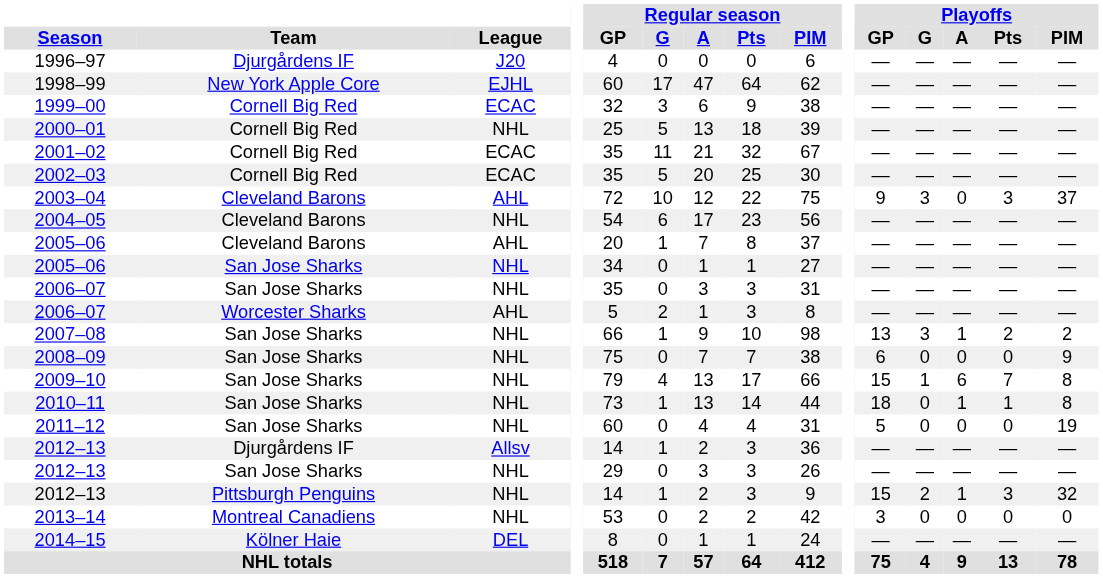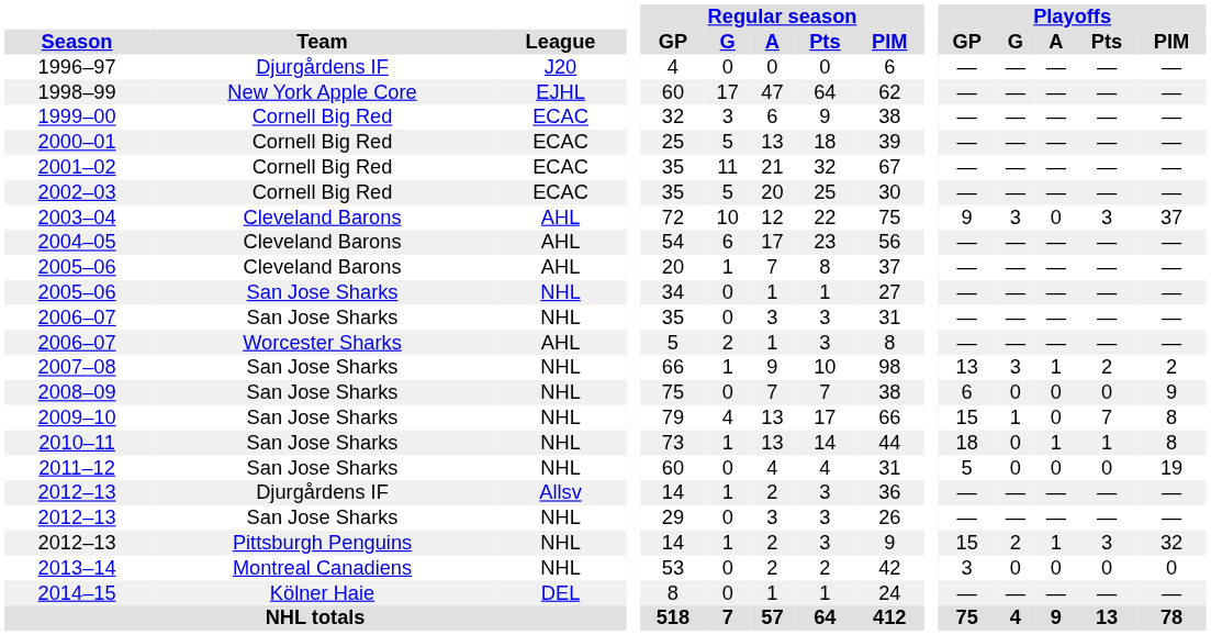 <table border="0" cellpadding="1" cellspacing="0" style="text-align:center; width:60em;">
 <tr style="background:#e0e0e0;">
 <th colspan="3"  bgcolor="#ffffff"> </th>
 <th rowspan="99" bgcolor="#ffffff"> </th>
 <th colspan="5"><a href='#'>Regular season</a></th>
 <th rowspan="99" bgcolor="#ffffff"> </th>
 <th colspan="5"><a href='#'>Playoffs</a></th>
 </tr>
 <tr style="background:#e0e0e0;">
 <th><a href='#'>Season</a></th>
 <th>Team</th>
 <th>League</th>
 <th>GP</th>
 <th><a href='#'>G</a></th>
 <th><a href='#'>A</a></th>
 <th><a href='#'>Pts</a></th>
 <th><a href='#'>PIM</a></th>
 <th>GP</th>
 <th>G</th>
 <th>A</th>
 <th>Pts</th>
 <th>PIM</th>
 </tr>
 <tr>
 <td>1996–97</td>
 <td><a href='#'>Djurgårdens IF</a></td>
 <td><a href='#'>J20</a></td>
 <td>4</td>
 <td>0</td>
 <td>0</td>
 <td>0</td>
 <td>6</td>
 <td>—</td>
 <td>—</td>
 <td>—</td>
 <td>—</td>
 <td>—</td>
 </tr>
 <tr bgcolor="#f0f0f0">
 <td>1998–99</td>
 <td><a href='#'>New York Apple Core</a></td>
 <td><a href='#'>EJHL</a></td>
 <td>60</td>
 <td>17</td>
 <td>47</td>
 <td>64</td>
 <td>62</td>
 <td>—</td>
 <td>—</td>
 <td>—</td>
 <td>—</td>
 <td>—</td>
 </tr>
 <tr>
 <td><a href='#'>1999–00</a></td>
 <td><a href='#'>Cornell Big Red</a></td>
 <td><a href='#'>ECAC</a></td>
 <td>32</td>
 <td>3</td>
 <td>6</td>
 <td>9</td>
 <td>38</td>
 <td>—</td>
 <td>—</td>
 <td>—</td>
 <td>—</td>
 <td>—</td>
 </tr>
 <tr bgcolor="#f0f0f0">
 <td><a href='#'>2000–01</a></td>
 <td>Cornell Big Red</td>
-<td>NHL</td>
+<td>ECAC</td>
 <td>25</td>
 <td>5</td>
 <td>13</td>
 <td>18</td>
 <td>39</td>
 <td>—</td>
 <td>—</td>
 <td>—</td>
 <td>—</td>
 <td>—</td>
 </tr>
 <tr>
 <td><a href='#'>2001–02</a></td>
 <td>Cornell Big Red</td>
 <td>ECAC</td>
 <td>35</td>
 <td>11</td>
 <td>21</td>
 <td>32</td>
 <td>67</td>
 <td>—</td>
 <td>—</td>
 <td>—</td>
 <td>—</td>
 <td>—</td>
 </tr>
 <tr bgcolor="#f0f0f0">
 <td><a href='#'>2002–03</a></td>
 <td>Cornell Big Red</td>
 <td>ECAC</td>
 <td>35</td>
 <td>5</td>
 <td>20</td>
 <td>25</td>
 <td>30</td>
 <td>—</td>
 <td>—</td>
 <td>—</td>
 <td>—</td>
 <td>—</td>
 </tr>
 <tr>
 <td><a href='#'>2003–04</a></td>
 <td><a href='#'>Cleveland Barons</a></td>
 <td><a href='#'>AHL</a></td>
 <td>72</td>
 <td>10</td>
 <td>12</td>
 <td>22</td>
 <td>75</td>
 <td>9</td>
 <td>3</td>
 <td>0</td>
 <td>3</td>
 <td>37</td>
 </tr>
 <tr bgcolor="#f0f0f0">
 <td><a href='#'>2004–05</a></td>
 <td>Cleveland Barons</td>
-<td>NHL</td>
+<td>AHL</td>
 <td>54</td>
 <td>6</td>
 <td>17</td>
 <td>23</td>
 <td>56</td>
 <td>—</td>
 <td>—</td>
 <td>—</td>
 <td>—</td>
 <td>—</td>
 </tr>
 <tr>
 <td><a href='#'>2005–06</a></td>
 <td>Cleveland Barons</td>
 <td>AHL</td>
 <td>20</td>
 <td>1</td>
 <td>7</td>
 <td>8</td>
 <td>37</td>
 <td>—</td>
 <td>—</td>
 <td>—</td>
 <td>—</td>
 <td>—</td>
 </tr>
 <tr bgcolor="#f0f0f0">
 <td><a href='#'>2005–06</a></td>
 <td><a href='#'>San Jose Sharks</a></td>
 <td><a href='#'>NHL</a></td>
 <td>34</td>
 <td>0</td>
 <td>1</td>
 <td>1</td>
 <td>27</td>
 <td>—</td>
 <td>—</td>
 <td>—</td>
 <td>—</td>
 <td>—</td>
 </tr>
 <tr>
 <td><a href='#'>2006–07</a></td>
 <td>San Jose Sharks</td>
 <td>NHL</td>
 <td>35</td>
 <td>0</td>
 <td>3</td>
 <td>3</td>
 <td>31</td>
 <td>—</td>
 <td>—</td>
 <td>—</td>
 <td>—</td>
 <td>—</td>
 </tr>
 <tr bgcolor="#f0f0f0">
 <td><a href='#'>2006–07</a></td>
 <td><a href='#'>Worcester Sharks</a></td>
 <td>AHL</td>
 <td>5</td>
 <td>2</td>
 <td>1</td>
 <td>3</td>
 <td>8</td>
 <td>—</td>
 <td>—</td>
 <td>—</td>
 <td>—</td>
 <td>—</td>
 </tr>
 <tr>
 <td><a href='#'>2007–08</a></td>
 <td>San Jose Sharks</td>
 <td>NHL</td>
 <td>66</td>
 <td>1</td>
 <td>9</td>
 <td>10</td>
 <td>98</td>
 <td>13</td>
 <td>3</td>
 <td>1</td>
 <td>2</td>
 <td>2</td>
 </tr>
 <tr bgcolor="#f0f0f0">
 <td><a href='#'>2008–09</a></td>
 <td>San Jose Sharks</td>
 <td>NHL</td>
 <td>75</td>
 <td>0</td>
 <td>7</td>
 <td>7</td>
 <td>38</td>
 <td>6</td>
 <td>0</td>
 <td>0</td>
 <td>0</td>
 <td>9</td>
 </tr>
 <tr>
 <td><a href='#'>2009–10</a></td>
 <td>San Jose Sharks</td>
 <td>NHL</td>
 <td>79</td>
 <td>4</td>
 <td>13</td>
 <td>17</td>
 <td>66</td>
 <td>15</td>
 <td>1</td>
-<td>6</td>
+<td>0</td>
 <td>7</td>
 <td>8</td>
 </tr>
 <tr bgcolor="#f0f0f0">
 <td><a href='#'>2010–11</a></td>
 <td>San Jose Sharks</td>
 <td>NHL</td>
 <td>73</td>
 <td>1</td>
 <td>13</td>
 <td>14</td>
 <td>44</td>
 <td>18</td>
 <td>0</td>
 <td>1</td>
 <td>1</td>
 <td>8</td>
 </tr>
 <tr>
 <td><a href='#'>2011–12</a></td>
 <td>San Jose Sharks</td>
 <td>NHL</td>
 <td>60</td>
 <td>0</td>
 <td>4</td>
 <td>4</td>
 <td>31</td>
 <td>5</td>
 <td>0</td>
 <td>0</td>
 <td>0</td>
 <td>19</td>
 </tr>
 <tr bgcolor="#f0f0f0">
 <td><a href='#'>2012–13</a></td>
 <td>Djurgårdens IF</td>
 <td><a href='#'>Allsv</a></td>
 <td>14</td>
 <td>1</td>
 <td>2</td>
 <td>3</td>
 <td>36</td>
 <td>—</td>
 <td>—</td>
 <td>—</td>
 <td>—</td>
 <td>—</td>
 </tr>
 <tr>
 <td><a href='#'>2012–13</a></td>
 <td>San Jose Sharks</td>
 <td>NHL</td>
 <td>29</td>
 <td>0</td>
 <td>3</td>
 <td>3</td>
 <td>26</td>
 <td>—</td>
 <td>—</td>
 <td>—</td>
 <td>—</td>
 <td>—</td>
 </tr>
 <tr bgcolor="#f0f0f0">
 <td>2012–13</td>
 <td><a href='#'>Pittsburgh Penguins</a></td>
 <td>NHL</td>
 <td>14</td>
 <td>1</td>
 <td>2</td>
 <td>3</td>
 <td>9</td>
 <td>15</td>
 <td>2</td>
 <td>1</td>
 <td>3</td>
 <td>32</td>
 </tr>
 <tr>
 <td><a href='#'>2013–14</a></td>
 <td><a href='#'>Montreal Canadiens</a></td>
 <td>NHL</td>
 <td>53</td>
 <td>0</td>
 <td>2</td>
 <td>2</td>
 <td>42</td>
 <td>3</td>
 <td>0</td>
 <td>0</td>
 <td>0</td>
 <td>0</td>
 </tr>
 <tr bgcolor="#f0f0f0">
 <td><a href='#'>2014–15</a></td>
 <td><a href='#'>Kölner Haie</a></td>
 <td><a href='#'>DEL</a></td>
 <td>8</td>
 <td>0</td>
 <td>1</td>
 <td>1</td>
 <td>24</td>
 <td>—</td>
 <td>—</td>
 <td>—</td>
 <td>—</td>
 <td>—</td>
 </tr>
 <tr bgcolor="#e0e0e0">
 <th colspan="3">NHL totals</th>
 <th>518</th>
 <th>7</th>
 <th>57</th>
 <th>64</th>
 <th>412</th>
 <th>75</th>
 <th>4</th>
 <th>9</th>
 <th>13</th>
 <th>78</th>
 </tr>
 </table>
